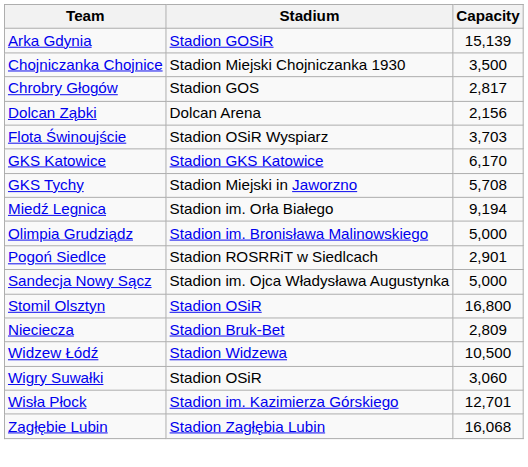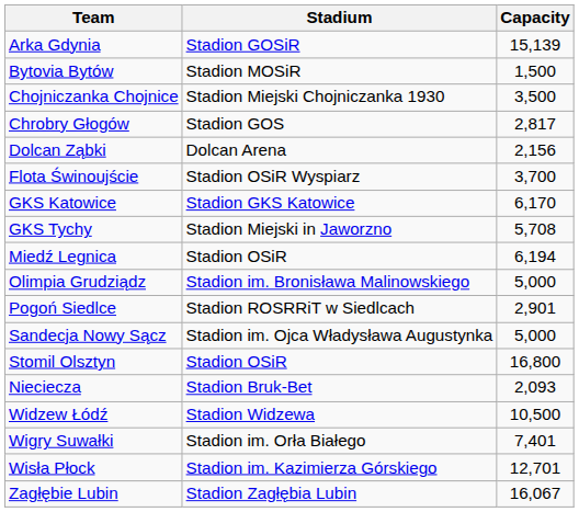 <table class="wikitable sortable">
 <tr>
 <th>Team</th>
 <th>Stadium</th>
 <th>Capacity</th>
 </tr>
 <tr>
 <td><a href='#'>Arka Gdynia</a></td>
 <td><a href='#'>Stadion GOSiR</a></td>
 <td style="text-align:center;">15,139</td>
+</tr>
+<tr>
+<td><a href='#'>Bytovia Bytów</a></td>
+<td>Stadion MOSiR</td>
+<td style="text-align:center;">1,500</td>
 </tr>
 <tr>
 <td><a href='#'>Chojniczanka Chojnice</a></td>
 <td>Stadion Miejski Chojniczanka 1930</td>
 <td style="text-align:center;">3,500</td>
 </tr>
 <tr>
 <td><a href='#'>Chrobry Głogów</a></td>
 <td>Stadion GOS</td>
 <td style="text-align:center;">2,817</td>
 </tr>
 <tr>
 <td><a href='#'>Dolcan Ząbki</a></td>
 <td>Dolcan Arena</td>
 <td style="text-align:center;">2,156</td>
 </tr>
 <tr>
 <td><a href='#'>Flota Świnoujście</a></td>
 <td>Stadion OSiR Wyspiarz</td>
-<td style="text-align:center;">3,703</td>
+<td style="text-align:center;">3,700</td>
 </tr>
 <tr>
 <td><a href='#'>GKS Katowice</a></td>
 <td><a href='#'>Stadion GKS Katowice</a></td>
 <td style="text-align:center;">6,170</td>
 </tr>
 <tr>
 <td><a href='#'>GKS Tychy</a></td>
 <td>Stadion Miejski in <a href='#'>Jaworzno</a></td>
 <td style="text-align:center;">5,708</td>
 </tr>
 <tr>
 <td><a href='#'>Miedź Legnica</a></td>
-<td>Stadion im. Orła Białego</td>
-<td style="text-align:center;">9,194</td>
+<td>Stadion OSiR</td>
+<td style="text-align:center;">6,194</td>
 </tr>
 <tr>
 <td><a href='#'>Olimpia Grudziądz</a></td>
 <td><a href='#'>Stadion im. Bronisława Malinowskiego</a></td>
 <td style="text-align:center;">5,000</td>
 </tr>
 <tr>
 <td><a href='#'>Pogoń Siedlce</a></td>
 <td>Stadion ROSRRiT w Siedlcach</td>
 <td style="text-align:center;">2,901</td>
 </tr>
 <tr>
 <td><a href='#'>Sandecja Nowy Sącz</a></td>
 <td>Stadion im. Ojca Władysława Augustynka</td>
 <td style="text-align:center;">5,000</td>
 </tr>
 <tr>
 <td><a href='#'>Stomil Olsztyn</a></td>
 <td><a href='#'>Stadion OSiR</a></td>
 <td style="text-align:center;">16,800</td>
 </tr>
 <tr>
 <td><a href='#'>Nieciecza</a></td>
 <td><a href='#'>Stadion Bruk-Bet</a></td>
-<td style="text-align:center;">2,809</td>
+<td style="text-align:center;">2,093</td>
 </tr>
 <tr>
 <td><a href='#'>Widzew Łódź</a></td>
 <td><a href='#'>Stadion Widzewa</a></td>
 <td style="text-align:center;">10,500</td>
 </tr>
 <tr>
 <td><a href='#'>Wigry Suwałki</a></td>
-<td>Stadion OSiR</td>
-<td style="text-align:center;">3,060</td>
+<td>Stadion im. Orła Białego</td>
+<td style="text-align:center;">7,401</td>
 </tr>
 <tr>
 <td><a href='#'>Wisła Płock</a></td>
 <td><a href='#'>Stadion im. Kazimierza Górskiego</a></td>
 <td style="text-align:center;">12,701</td>
 </tr>
 <tr>
 <td><a href='#'>Zagłębie Lubin</a></td>
 <td><a href='#'>Stadion Zagłębia Lubin</a></td>
-<td style="text-align:center;">16,068</td>
+<td style="text-align:center;">16,067</td>
 </tr>
 </table>
